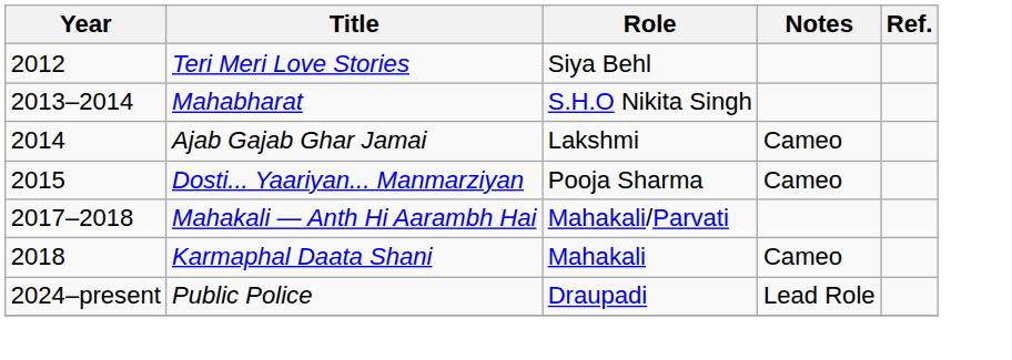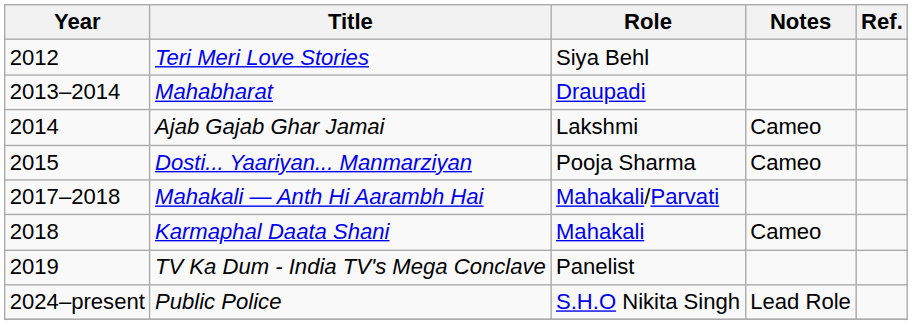 <table class="wikitable">
 <tr>
 <th>Year</th>
 <th>Title</th>
 <th>Role</th>
 <th>Notes</th>
 <th>Ref.</th>
 </tr>
 <tr>
 <td>2012</td>
 <td><em><a href='#'>Teri Meri Love Stories</a></em></td>
 <td>Siya Behl</td>
 <td></td>
 <td></td>
 </tr>
 <tr>
 <td>2013–2014</td>
 <td><em><a href='#'>Mahabharat</a></em></td>
-<td><a href='#'>S.H.O</a> Nikita Singh</td>
+<td><a href='#'>Draupadi</a></td>
 <td></td>
 <td></td>
 </tr>
 <tr>
 <td>2014</td>
 <td><em>Ajab Gajab Ghar Jamai</em></td>
 <td>Lakshmi</td>
 <td>Cameo</td>
 <td></td>
 </tr>
 <tr>
 <td>2015</td>
 <td><em><a href='#'>Dosti... Yaariyan... Manmarziyan</a></em></td>
 <td>Pooja Sharma</td>
 <td>Cameo</td>
 <td></td>
 </tr>
 <tr>
 <td>2017–2018</td>
 <td><em><a href='#'>Mahakali — Anth Hi Aarambh Hai</a></em></td>
 <td><a href='#'>Mahakali</a>/<a href='#'>Parvati</a></td>
 <td></td>
 <td></td>
 </tr>
 <tr>
 <td>2018</td>
 <td><em><a href='#'>Karmaphal Daata Shani</a></em></td>
 <td><a href='#'>Mahakali</a></td>
 <td>Cameo</td>
 <td></td>
 </tr>
 <tr>
+<td>2019</td>
+<td><em>TV Ka Dum - India TV's Mega Conclave</em></td>
+<td>Panelist</td>
+<td></td>
+<td></td>
+</tr>
+<tr>
 <td>2024–present</td>
 <td><em>Public Police</em></td>
-<td><a href='#'>Draupadi</a></td>
+<td><a href='#'>S.H.O</a> Nikita Singh</td>
 <td>Lead Role</td>
 <td></td>
 </tr>
 <tr>
 </tr>
 </table>
